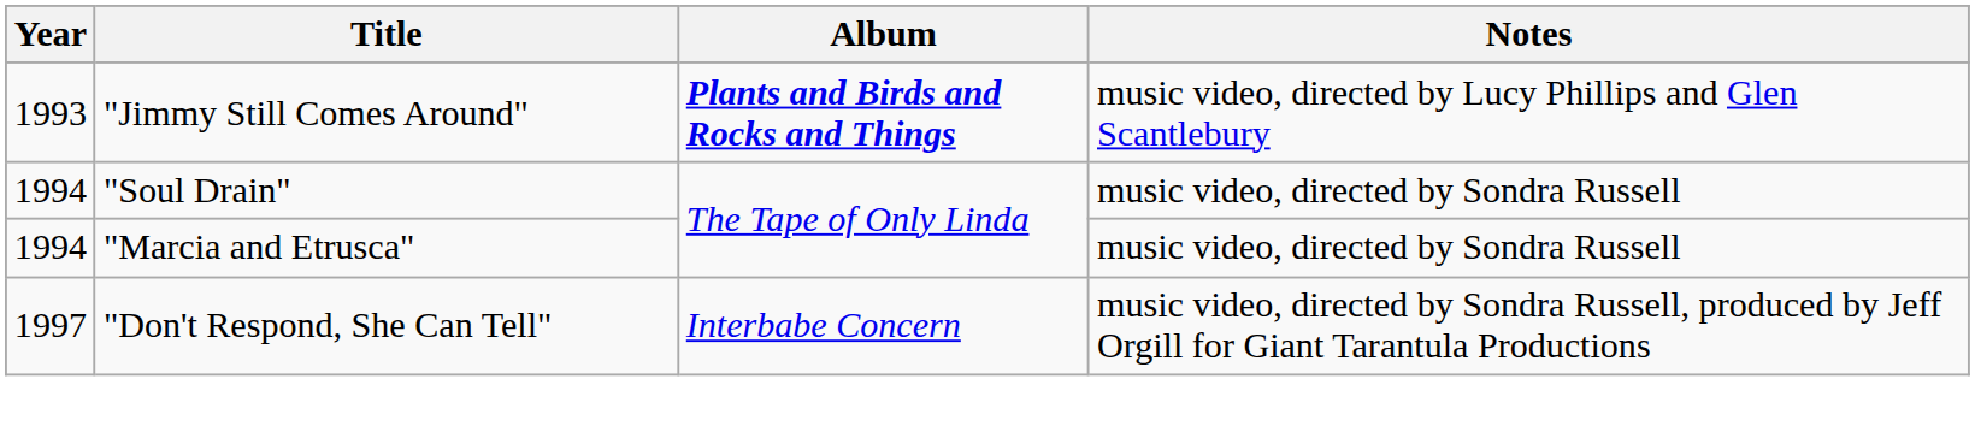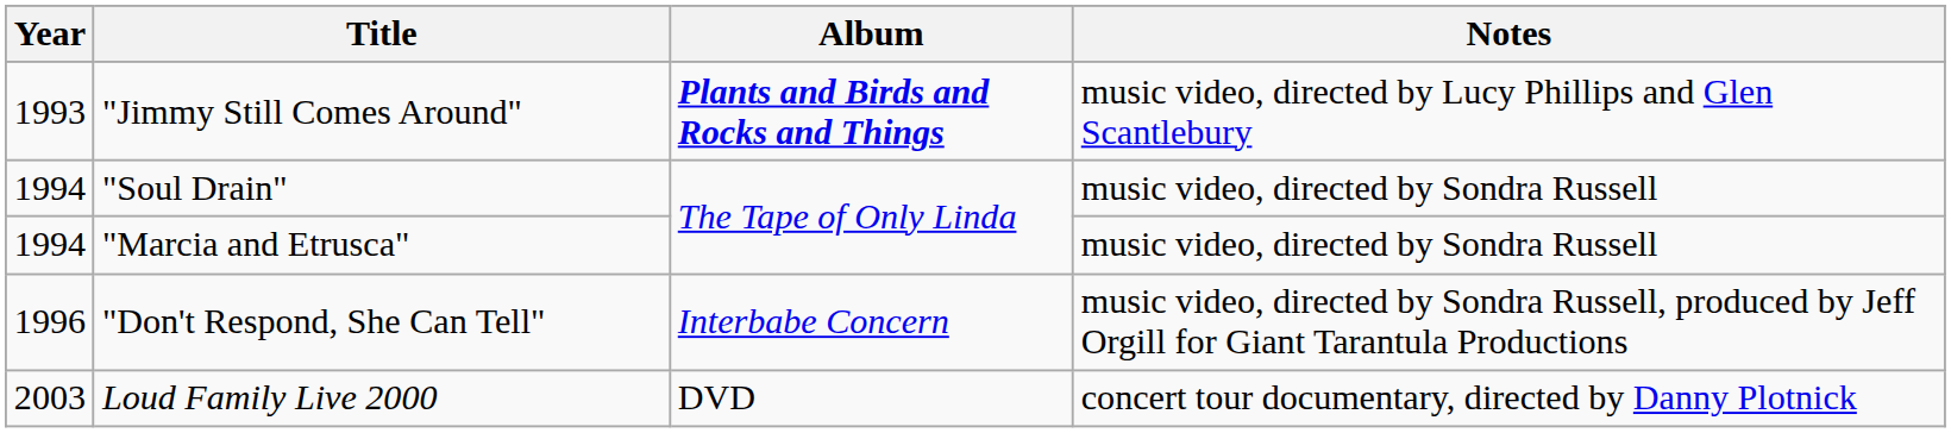 <table class="wikitable">
 <tr>
 <th>Year</th>
 <th style="width:250px;">Title</th>
 <th> Album</th>
 <th>Notes</th>
 </tr>
 <tr>
 <td>1993</td>
 <td>"Jimmy Still Comes Around"</td>
 <td><strong><em><a href='#'>Plants and Birds and Rocks and Things</a></em></strong></td>
 <td>music video, directed by Lucy Phillips and <a href='#'>Glen Scantlebury</a></td>
 </tr>
 <tr>
 <td>1994</td>
 <td>"Soul Drain"</td>
 <td rowspan="2"><em><a href='#'>The Tape of Only Linda</a></em></td>
 <td>music video, directed by Sondra Russell</td>
 </tr>
 <tr>
 <td>1994</td>
 <td>"Marcia and Etrusca"</td>
 <td>music video, directed by Sondra Russell</td>
 </tr>
 <tr>
-<td>1997</td>
+<td>1996</td>
 <td>"Don't Respond, She Can Tell"</td>
 <td><em><a href='#'>Interbabe Concern</a></em></td>
 <td>music video, directed by Sondra Russell, produced by Jeff Orgill for Giant Tarantula Productions</td>
 </tr>
+<tr>
+<td>2003</td>
+<td><em>Loud Family Live 2000</em></td>
+<td>DVD</td>
+<td>concert tour documentary, directed by <a href='#'>Danny Plotnick</a></td>
+</tr>
 </table>
